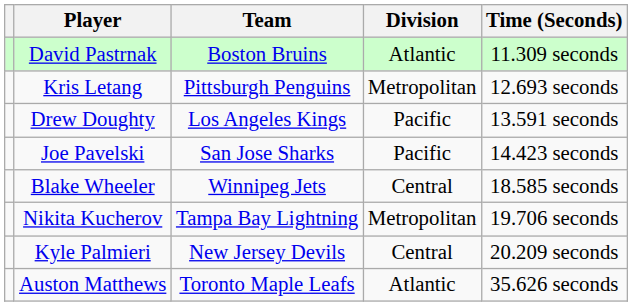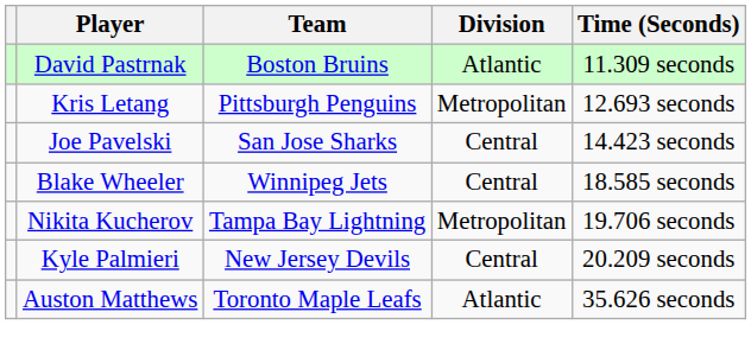 <table class="wikitable" style="text-align:center">
 <tr>
 <th></th>
 <th>Player</th>
 <th>Team</th>
 <th>Division</th>
 <th>Time (Seconds)</th>
 </tr>
 <tr>
 <td bgcolor="ccffcc"></td>
 <td bgcolor="ccffcc"><a href='#'>David Pastrnak</a></td>
 <td bgcolor="ccffcc"><a href='#'>Boston Bruins</a></td>
 <td bgcolor="ccffcc">Atlantic</td>
 <td bgcolor="ccffcc">11.309 seconds</td>
 </tr>
 <tr>
 <td></td>
 <td><a href='#'>Kris Letang</a></td>
 <td><a href='#'>Pittsburgh Penguins</a></td>
 <td>Metropolitan</td>
 <td>12.693 seconds</td>
 </tr>
 <tr>
 <td></td>
-<td><a href='#'>Drew Doughty</a></td>
-<td><a href='#'>Los Angeles Kings</a></td>
-<td>Pacific</td>
-<td>13.591 seconds</td>
-</tr>
-<tr>
-<td></td>
 <td><a href='#'>Joe Pavelski</a></td>
 <td><a href='#'>San Jose Sharks</a></td>
-<td>Pacific</td>
+<td>Central</td>
 <td>14.423 seconds</td>
 </tr>
 <tr>
 <td></td>
 <td><a href='#'>Blake Wheeler</a></td>
 <td><a href='#'>Winnipeg Jets</a></td>
 <td>Central</td>
 <td>18.585 seconds</td>
 </tr>
 <tr>
 <td></td>
 <td><a href='#'>Nikita Kucherov</a></td>
 <td><a href='#'>Tampa Bay Lightning</a></td>
 <td>Metropolitan</td>
 <td>19.706 seconds</td>
 </tr>
 <tr>
 <td></td>
 <td><a href='#'>Kyle Palmieri</a></td>
 <td><a href='#'>New Jersey Devils</a></td>
 <td>Central</td>
 <td>20.209 seconds</td>
 </tr>
 <tr>
 <td></td>
 <td><a href='#'>Auston Matthews</a></td>
 <td><a href='#'>Toronto Maple Leafs</a></td>
 <td>Atlantic</td>
 <td>35.626 seconds</td>
 </tr>
 </table>
